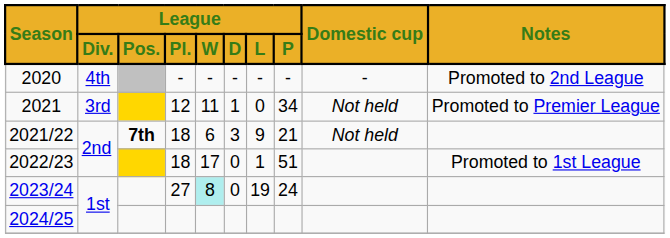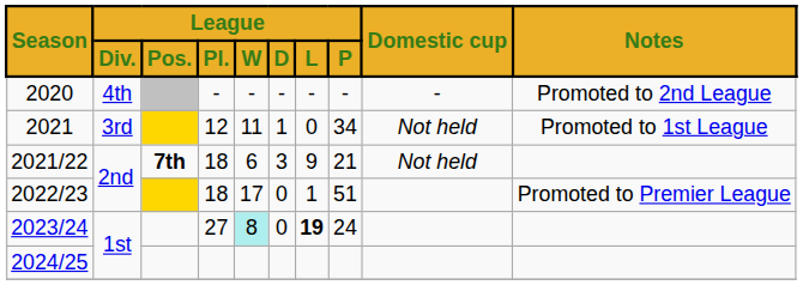 <table class="wikitable">
 <tr style="background:#d92121;">
 <th rowspan="2" ! style="background:#EBB027; color:#367C17; border:2px solid #000000;" scope="col">Season</th>
 <th colspan="7" ! style="background:#EBB027; color:#367C17; border:2px solid #000000;" scope="col">League</th>
 <th rowspan="2" ! style="background:#EBB027; color:#367C17; border:2px solid #000000;" scope="col">Domestic cup</th>
 <th rowspan="2" ! style="background:#EBB027; color:#367C17; border:2px solid #000000;" scope="col">Notes</th>
 </tr>
 <tr>
 <th style="background:#EBB027; color:#367C17; border:2px solid #000000;" scope="col">Div.</th>
 <th style="background:#EBB027; color:#367C17; border:2px solid #000000;" scope="col">Pos.</th>
 <th style="background:#EBB027; color:#367C17; border:2px solid #000000;" scope="col">Pl.</th>
 <th style="background:#EBB027; color:#367C17; border:2px solid #000000;" scope="col">W</th>
 <th style="background:#EBB027; color:#367C17; border:2px solid #000000;" scope="col">D</th>
 <th style="background:#EBB027; color:#367C17; border:2px solid #000000;" scope="col">L</th>
 <th style="background:#EBB027; color:#367C17; border:2px solid #000000;" scope="col">P</th>
 </tr>
 <tr>
 <td align=center>2020</td>
 <td align=center><a href='#'>4th</a></td>
 <td bgcolor="#C0C0C0"></td>
 <td align=center>-</td>
 <td align=center>-</td>
 <td align=center>-</td>
 <td align=center>-</td>
 <td align=center>-</td>
 <td align=center>-</td>
 <td align=center>Promoted to <a href='#'>2nd League</a></td>
 </tr>
 <tr>
 <td align=center>2021</td>
 <td align=center><a href='#'>3rd</a></td>
 <td bgcolor="#FFD700"></td>
 <td align=center>12</td>
 <td align=center>11</td>
 <td align=center>1</td>
 <td align=center>0</td>
 <td align=center>34</td>
 <td align=center><em>Not held</em></td>
-<td align=center>Promoted to <a href='#'>Premier League</a></td>
+<td align=center>Promoted to <a href='#'>1st League</a></td>
 </tr>
 <tr>
 <td align=center>2021/22</td>
 <td align=center; rowspan=2><a href='#'>2nd</a></td>
 <td align=center><strong>7th</strong></td>
 <td align=center>18</td>
 <td align=center>6</td>
 <td align=center>3</td>
 <td align=center>9</td>
 <td align=center>21</td>
 <td align=center><em>Not held</em></td>
 <td align=center></td>
 </tr>
 <tr>
 <td align=center>2022/23</td>
 <td bgcolor="#FFD700"></td>
 <td align=center>18</td>
 <td align=center>17</td>
 <td align=center>0</td>
 <td align=center>1</td>
 <td align=center>51</td>
 <td align=center></td>
-<td align=center>Promoted to <a href='#'>1st League</a></td>
+<td align=center>Promoted to <a href='#'>Premier League</a></td>
 </tr>
 <tr>
 <td align=center><a href='#'>2023/24</a></td>
 <td rowspan=2; align=center><a href='#'>1st</a></td>
 <td><strong></strong></td>
 <td align=center>27</td>
 <td align=center style="background: paleturquoise;">8</td>
 <td align=center>0</td>
-<td align=center>19</td>
+<td align=center><strong>19</strong></td>
 <td align=center>24</td>
 <td align=center></td>
 <td align=center></td>
 </tr>
 <tr>
 <td align=center><a href='#'>2024/25</a></td>
 <td></td>
 <td align=center></td>
 <td align=center></td>
 <td align=center></td>
 <td align=center></td>
 <td align=center></td>
 <td align=center></td>
 <td align=center></td>
 </tr>
 <tr>
 </tr>
 </table>
